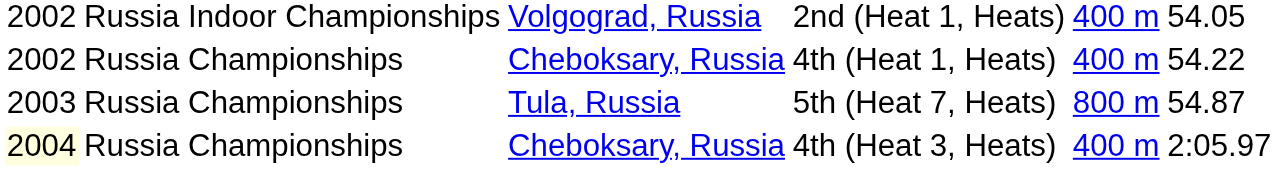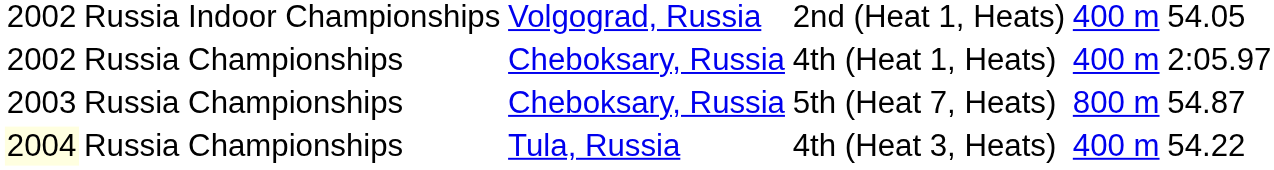 <table>
 <tr>
 <td>2002</td>
 <td>Russia Indoor Championships</td>
 <td><a href='#'>Volgograd, Russia</a></td>
 <td>2nd (Heat 1, Heats)</td>
 <td><a href='#'>400 m</a></td>
 <td>54.05</td>
 </tr>
 <tr>
 <td>2002</td>
 <td>Russia Championships</td>
 <td><a href='#'>Cheboksary, Russia</a></td>
 <td>4th (Heat 1, Heats)</td>
 <td><a href='#'>400 m</a></td>
-<td>54.22</td>
+<td>2:05.97</td>
 </tr>
 <tr>
 <td>2003</td>
 <td>Russia Championships</td>
-<td><a href='#'>Tula, Russia</a></td>
+<td><a href='#'>Cheboksary, Russia</a></td>
 <td>5th (Heat 7, Heats)</td>
 <td><a href='#'>800 m</a></td>
 <td>54.87</td>
 </tr>
 <tr>
 <td style="background: lightyellow;">2004</td>
 <td>Russia Championships</td>
-<td><a href='#'>Cheboksary, Russia</a></td>
+<td><a href='#'>Tula, Russia</a></td>
 <td>4th (Heat 3, Heats)</td>
 <td><a href='#'>400 m</a></td>
-<td>2:05.97</td>
+<td>54.22</td>
 </tr>
 </table>
